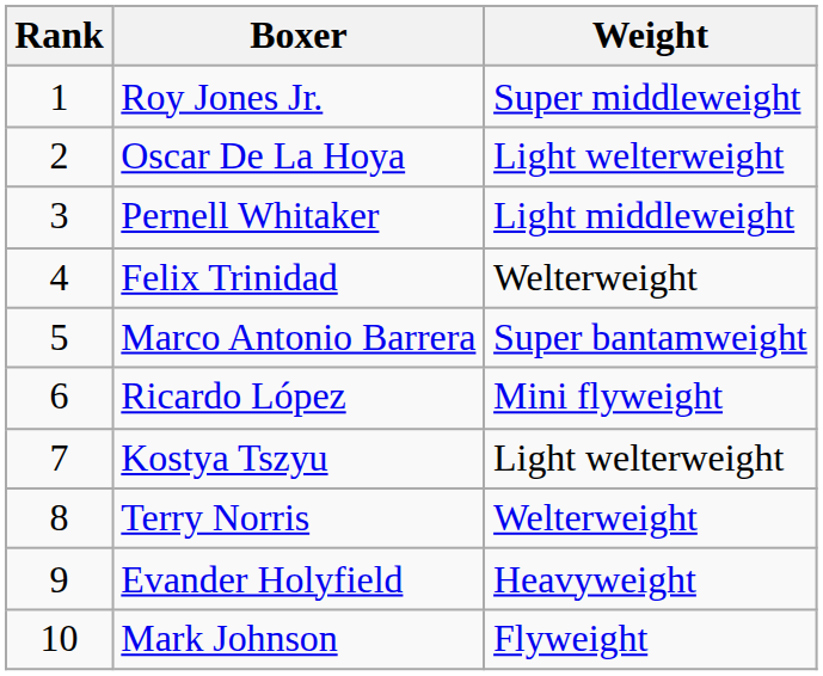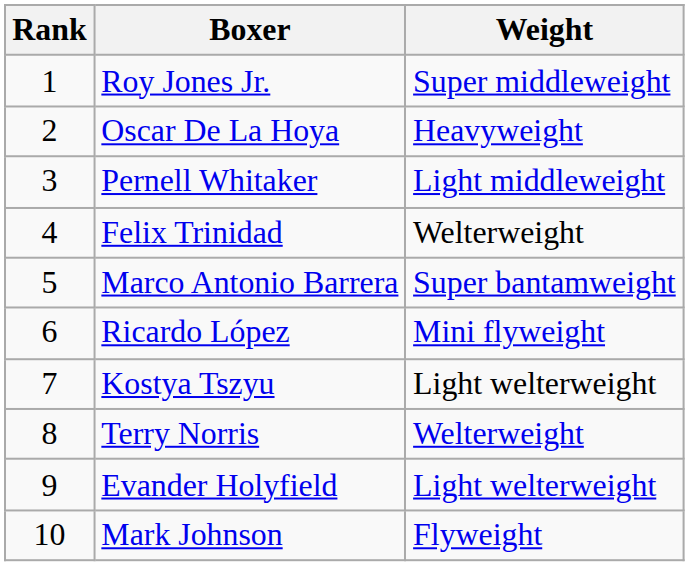 <table class="wikitable ">
 <tr>
 <th>Rank</th>
 <th>Boxer</th>
 <th>Weight</th>
 </tr>
 <tr>
 <td align=center>1</td>
 <td><a href='#'>Roy Jones Jr.</a></td>
 <td><a href='#'>Super middleweight</a></td>
 </tr>
 <tr>
 <td align=center>2</td>
 <td><a href='#'>Oscar De La Hoya</a></td>
-<td><a href='#'>Light welterweight</a></td>
+<td><a href='#'>Heavyweight</a></td>
 </tr>
 <tr>
 <td align=center>3</td>
 <td><a href='#'>Pernell Whitaker</a></td>
 <td><a href='#'>Light middleweight</a></td>
 </tr>
 <tr>
 <td align=center>4</td>
 <td><a href='#'>Felix Trinidad</a></td>
 <td>Welterweight</td>
 </tr>
 <tr>
 <td align=center>5</td>
 <td><a href='#'>Marco Antonio Barrera</a></td>
 <td><a href='#'>Super bantamweight</a></td>
 </tr>
 <tr>
 <td align=center>6</td>
 <td><a href='#'>Ricardo López</a></td>
 <td><a href='#'>Mini flyweight</a></td>
 </tr>
 <tr>
 <td align=center>7</td>
 <td><a href='#'>Kostya Tszyu</a></td>
 <td>Light welterweight</td>
 </tr>
 <tr>
 <td align=center>8</td>
 <td><a href='#'>Terry Norris</a></td>
 <td><a href='#'>Welterweight</a></td>
 </tr>
 <tr>
 <td align=center>9</td>
 <td><a href='#'>Evander Holyfield</a></td>
-<td><a href='#'>Heavyweight</a></td>
+<td><a href='#'>Light welterweight</a></td>
 </tr>
 <tr>
 <td align=center>10</td>
 <td><a href='#'>Mark Johnson</a></td>
 <td><a href='#'>Flyweight</a></td>
 </tr>
 </table>
